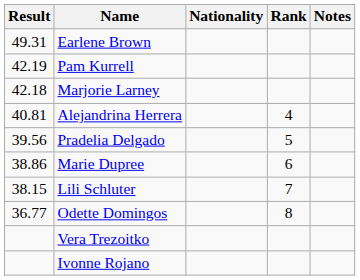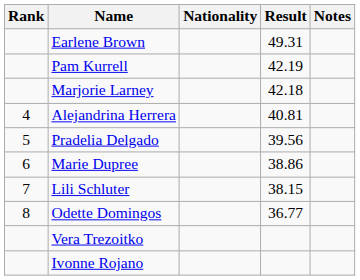 <table class="wikitable sortable" style="text-align:center">
 <tr>
-<th>Result</th>
+<th>Rank</th>
 <th>Name</th>
 <th>Nationality</th>
-<th>Rank</th>
+<th>Result</th>
 <th>Notes</th>
 </tr>
 <tr>
-<td>49.31</td>
+<td></td>
 <td align=left><a href='#'>Earlene Brown</a></td>
 <td align=left></td>
-<td></td>
+<td>49.31</td>
 <td></td>
 </tr>
 <tr>
-<td>42.19</td>
+<td></td>
 <td align=left><a href='#'>Pam Kurrell</a></td>
 <td align=left></td>
-<td></td>
+<td>42.19</td>
 <td></td>
 </tr>
 <tr>
-<td>42.18</td>
+<td></td>
 <td align=left><a href='#'>Marjorie Larney</a></td>
 <td align=left></td>
-<td></td>
+<td>42.18</td>
 <td></td>
 </tr>
 <tr>
-<td>40.81</td>
+<td>4</td>
 <td align=left><a href='#'>Alejandrina Herrera</a></td>
 <td align=left></td>
-<td>4</td>
+<td>40.81</td>
 <td></td>
 </tr>
 <tr>
-<td>39.56</td>
+<td>5</td>
 <td align=left><a href='#'>Pradelia Delgado</a></td>
 <td align=left></td>
-<td>5</td>
+<td>39.56</td>
 <td></td>
 </tr>
 <tr>
-<td>38.86</td>
+<td>6</td>
 <td align=left><a href='#'>Marie Dupree</a></td>
 <td align=left></td>
-<td>6</td>
+<td>38.86</td>
 <td></td>
 </tr>
 <tr>
-<td>38.15</td>
+<td>7</td>
 <td align=left><a href='#'>Lili Schluter</a></td>
 <td align=left></td>
-<td>7</td>
+<td>38.15</td>
 <td></td>
 </tr>
 <tr>
-<td>36.77</td>
+<td>8</td>
 <td align=left><a href='#'>Odette Domingos</a></td>
 <td align=left></td>
-<td>8</td>
+<td>36.77</td>
 <td></td>
 </tr>
 <tr>
 <td></td>
 <td align=left><a href='#'>Vera Trezoitko</a></td>
 <td align=left></td>
 <td></td>
 <td></td>
 </tr>
 <tr>
 <td></td>
 <td align=left><a href='#'>Ivonne Rojano</a></td>
 <td align=left></td>
 <td></td>
 <td></td>
 </tr>
 </table>
